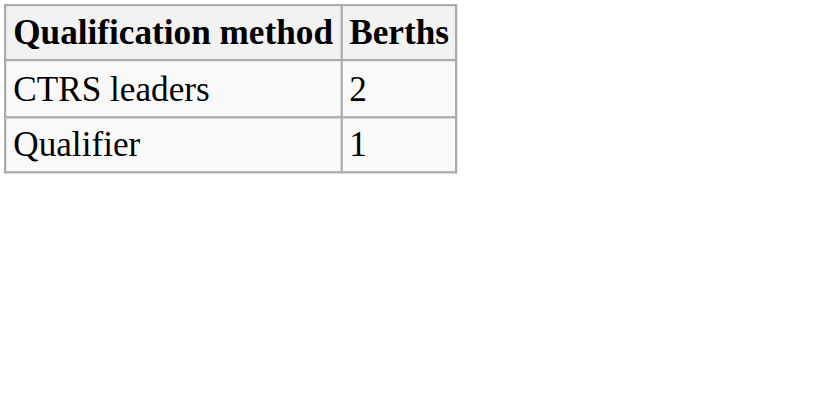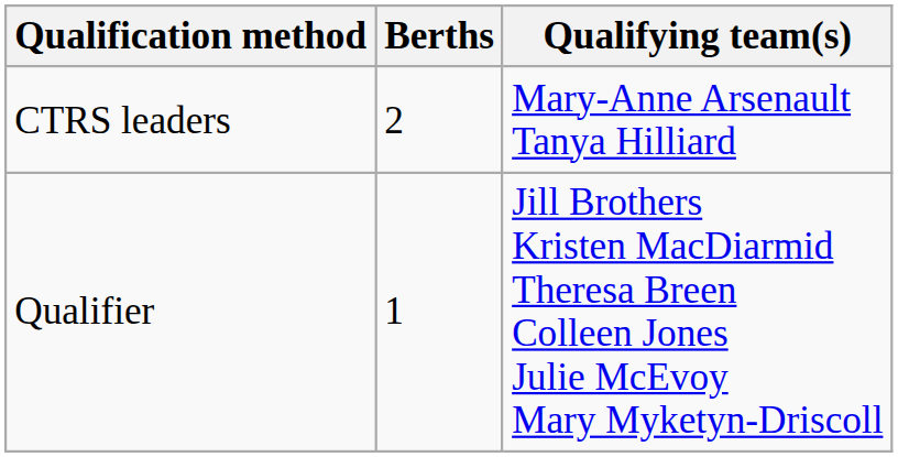 <table class="wikitable" border="1">
 <tr>
 <th>Qualification method</th>
 <th>Berths</th>
+<th>Qualifying team(s)</th>
 </tr>
 <tr>
 <td>CTRS leaders</td>
 <td>2</td>
+<td><a href='#'>Mary-Anne Arsenault</a> <br> <a href='#'>Tanya Hilliard</a></td>
 </tr>
 <tr>
 <td>Qualifier</td>
 <td>1</td>
+<td><a href='#'>Jill Brothers</a> <br> <a href='#'>Kristen MacDiarmid</a> <br> <a href='#'>Theresa Breen</a> <br> <a href='#'>Colleen Jones</a> <br> <a href='#'>Julie McEvoy</a> <br> <a href='#'>Mary Myketyn-Driscoll</a></td>
 </tr>
 </table>
